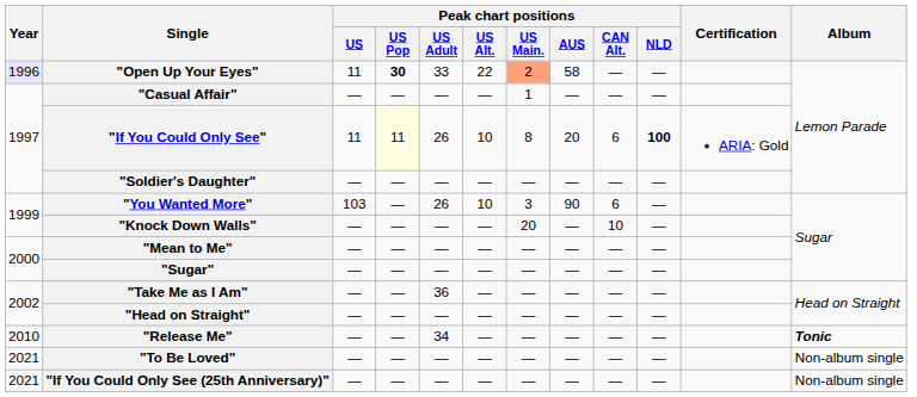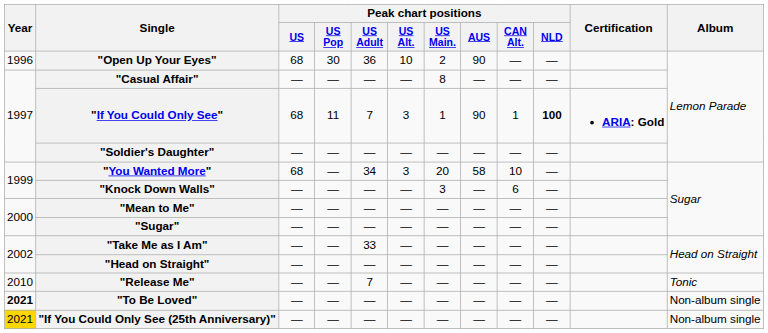 <table class="wikitable plainrowheaders">
 <tr>
 <th scope="col" rowspan="2">Year</th>
 <th scope="col" rowspan="2">Single</th>
 <th scope="col" colspan="8">Peak chart positions</th>
 <th scope="col" rowspan="2">Certification</th>
 <th scope="col" rowspan="2">Album</th>
 </tr>
 <tr>
 <th style="width:3em;font-size:90%"><a href='#'>US</a><br></th>
 <th style="width:3em;font-size:90%"><a href='#'>US<br>Pop</a><br></th>
 <th style="width:3em;font-size:90%"><a href='#'>US<br>Adult</a><br></th>
 <th style="width:3em;font-size:90%"><a href='#'>US<br>Alt.</a><br></th>
 <th style="width:3em;font-size:90%"><a href='#'>US<br>Main.</a><br></th>
 <th style="width:3em;font-size:90%"><a href='#'>AUS</a><br></th>
 <th style="width:3em;font-size:90%"><a href='#'>CAN<br>Alt.</a><br></th>
 <th style="width:3em;font-size:90%"><a href='#'>NLD</a><br></th>
 </tr>
 <tr>
-<td align="center" style="background: lavender;">1996</td>
+<td align="center">1996</td>
 <th scope="row">"Open Up Your Eyes"</th>
-<td align="center">11</td>
-<td align="center"><strong>30</strong></td>
-<td align="center">33</td>
-<td align="center">22</td>
-<td align="center" style="background: lightsalmon;">2</td>
-<td align="center">58</td>
+<td align="center">68</td>
+<td align="center">30</td>
+<td align="center">36</td>
+<td align="center">10</td>
+<td align="center">2</td>
+<td align="center">90</td>
 <td align="center">—</td>
 <td align="center">—</td>
 <td></td>
 <td rowspan="4"><em>Lemon Parade</em></td>
 </tr>
 <tr>
 <td align="center" rowspan="3">1997</td>
 <th scope="row">"Casual Affair"</th>
 <td align="center">—</td>
 <td align="center">—</td>
 <td align="center">—</td>
 <td align="center">—</td>
-<td align="center">1</td>
+<td align="center">8</td>
 <td align="center">—</td>
 <td align="center">—</td>
 <td align="center">—</td>
 <td></td>
 </tr>
 <tr>
 <th scope="row">"<a href='#'>If You Could Only See</a>"</th>
+<td align="center">68</td>
 <td align="center">11</td>
-<td align="center" style="background: lightyellow;">11</td>
-<td align="center">26</td>
-<td align="center">10</td>
-<td align="center">8</td>
-<td align="center">20</td>
-<td align="center">6</td>
+<td align="center">7</td>
+<td align="center">3</td>
+<td align="center">1</td>
+<td align="center">90</td>
+<td align="center">1</td>
 <td align="center"><strong>100</strong></td>
-<td><br><ul><li><a href='#'>ARIA</a>: Gold</li></ul></td>
+<td><strong><br><ul><li><a href='#'>ARIA</a>: Gold</li></ul></strong></td>
 </tr>
 <tr>
 <th scope="row">"Soldier's Daughter"</th>
 <td align="center">—</td>
 <td align="center">—</td>
 <td align="center">—</td>
 <td align="center">—</td>
 <td align="center">—</td>
 <td align="center">—</td>
 <td align="center">—</td>
 <td align="center">—</td>
 <td></td>
 </tr>
 <tr>
 <td align="center" rowspan="2">1999</td>
 <th scope="row">"<a href='#'>You Wanted More</a>"</th>
-<td align="center">103</td>
+<td align="center">68</td>
 <td align="center">—</td>
-<td align="center">26</td>
+<td align="center">34</td>
+<td align="center">3</td>
+<td align="center">20</td>
+<td align="center">58</td>
 <td align="center">10</td>
-<td align="center">3</td>
-<td align="center">90</td>
-<td align="center">6</td>
 <td align="center">—</td>
 <td></td>
 <td rowspan="4"><em>Sugar</em></td>
 </tr>
 <tr>
 <th scope="row">"Knock Down Walls"</th>
 <td align="center">—</td>
 <td align="center">—</td>
 <td align="center">—</td>
 <td align="center">—</td>
-<td align="center">20</td>
+<td align="center">3</td>
 <td align="center">—</td>
-<td align="center">10</td>
+<td align="center">6</td>
 <td align="center">—</td>
 <td></td>
 </tr>
 <tr>
 <td align="center" rowspan="2">2000</td>
 <th scope="row">"Mean to Me"</th>
 <td align="center">—</td>
 <td align="center">—</td>
 <td align="center">—</td>
 <td align="center">—</td>
 <td align="center">—</td>
 <td align="center">—</td>
 <td align="center">—</td>
 <td align="center">—</td>
 <td></td>
 </tr>
 <tr>
 <th scope="row">"Sugar"</th>
 <td align="center">—</td>
 <td align="center">—</td>
 <td align="center">—</td>
 <td align="center">—</td>
 <td align="center">—</td>
 <td align="center">—</td>
 <td align="center">—</td>
 <td align="center">—</td>
 <td></td>
 </tr>
 <tr>
 <td align="center" rowspan="2">2002</td>
 <th scope="row">"Take Me as I Am"</th>
 <td align="center">—</td>
 <td align="center">—</td>
-<td align="center">36</td>
+<td align="center">33</td>
 <td align="center">—</td>
 <td align="center">—</td>
 <td align="center">—</td>
 <td align="center">—</td>
 <td align="center">—</td>
 <td></td>
 <td rowspan="2"><em>Head on Straight</em></td>
 </tr>
 <tr>
 <th scope="row">"Head on Straight"</th>
 <td align="center">—</td>
 <td align="center">—</td>
 <td align="center">—</td>
 <td align="center">—</td>
 <td align="center">—</td>
 <td align="center">—</td>
 <td align="center">—</td>
 <td align="center">—</td>
 <td></td>
 </tr>
 <tr>
 <td align="center">2010</td>
 <th scope="row">"Release Me"</th>
 <td align="center">—</td>
 <td align="center">—</td>
-<td align="center">34</td>
+<td align="center">7</td>
 <td align="center">—</td>
 <td align="center">—</td>
 <td align="center">—</td>
 <td align="center">—</td>
 <td align="center">—</td>
 <td></td>
-<td><strong><em>Tonic</em></strong></td>
+<td><em>Tonic</em></td>
 </tr>
 <tr>
-<td align="center">2021</td>
+<td align="center"><strong>2021</strong></td>
 <th scope="row">"To Be Loved"</th>
 <td align="center">—</td>
 <td align="center">—</td>
 <td align="center">—</td>
 <td align="center">—</td>
 <td align="center">—</td>
 <td align="center">—</td>
 <td align="center">—</td>
 <td align="center">—</td>
 <td></td>
 <td>Non-album single</td>
 </tr>
 <tr>
-<td align="center">2021</td>
+<td align="center" style="background: gold;">2021</td>
 <th scope="row">"If You Could Only See (25th Anniversary)"</th>
 <td align="center">—</td>
 <td align="center">—</td>
 <td align="center">—</td>
 <td align="center">—</td>
 <td align="center">—</td>
 <td align="center">—</td>
 <td align="center">—</td>
 <td align="center">—</td>
 <td></td>
 <td>Non-album single</td>
 </tr>
 </table>
